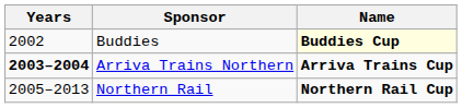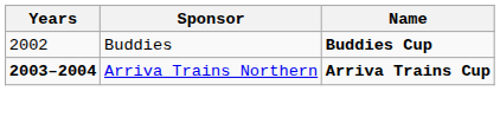 <table class="wikitable">
 <tr>
 <th>Years</th>
 <th>Sponsor</th>
 <th>Name</th>
 </tr>
 <tr>
 <td>2002</td>
 <td>Buddies</td>
-<td style="background: lightyellow;"><strong>Buddies Cup</strong></td>
+<td><strong>Buddies Cup</strong></td>
 </tr>
 <tr>
 <td><strong>2003–2004</strong></td>
 <td><a href='#'>Arriva Trains Northern</a></td>
 <td><strong>Arriva Trains Cup</strong></td>
 </tr>
-<tr>
-<td>2005–2013</td>
-<td><a href='#'>Northern Rail</a></td>
-<td><strong>Northern Rail Cup</strong></td>
-</tr>
 </table>
